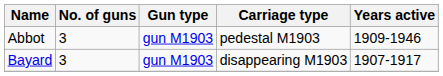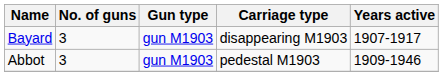 <table class="wikitable">
 <tr>
 <th>Name</th>
 <th>No. of guns</th>
 <th>Gun type</th>
 <th>Carriage type</th>
 <th>Years active</th>
 </tr>
 <tr>
+<td><a href='#'>Bayard</a></td>
+<td>3</td>
+<td><a href='#'> gun M1903</a></td>
+<td>disappearing M1903</td>
+<td>1907-1917</td>
+</tr>
+<tr>
 <td>Abbot</td>
 <td>3</td>
 <td><a href='#'> gun M1903</a></td>
 <td>pedestal M1903</td>
 <td>1909-1946</td>
 </tr>
 <tr>
-<td><a href='#'>Bayard</a></td>
-<td>3</td>
-<td><a href='#'> gun M1903</a></td>
-<td>disappearing M1903</td>
-<td>1907-1917</td>
-</tr>
-<tr>
 </tr>
 </table>
